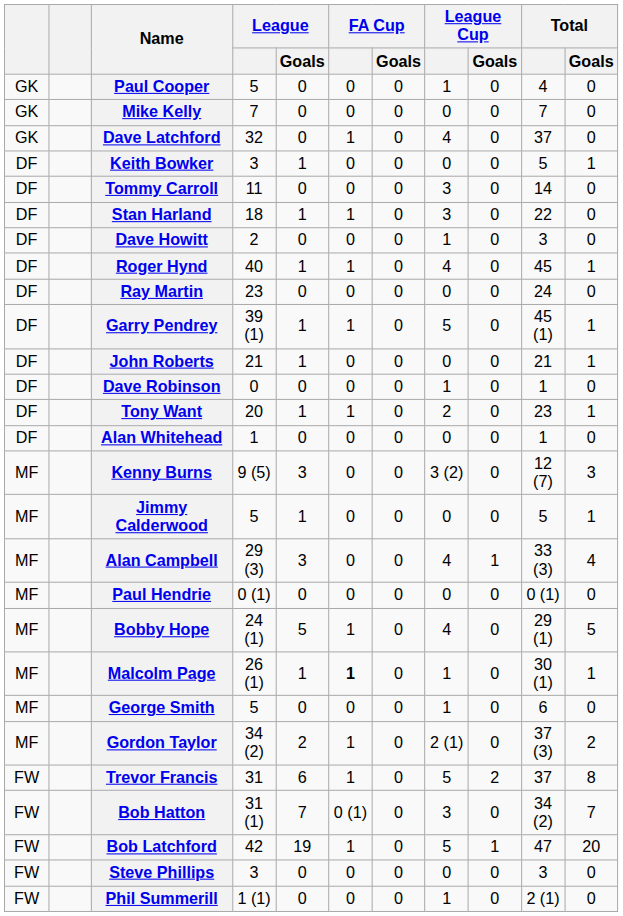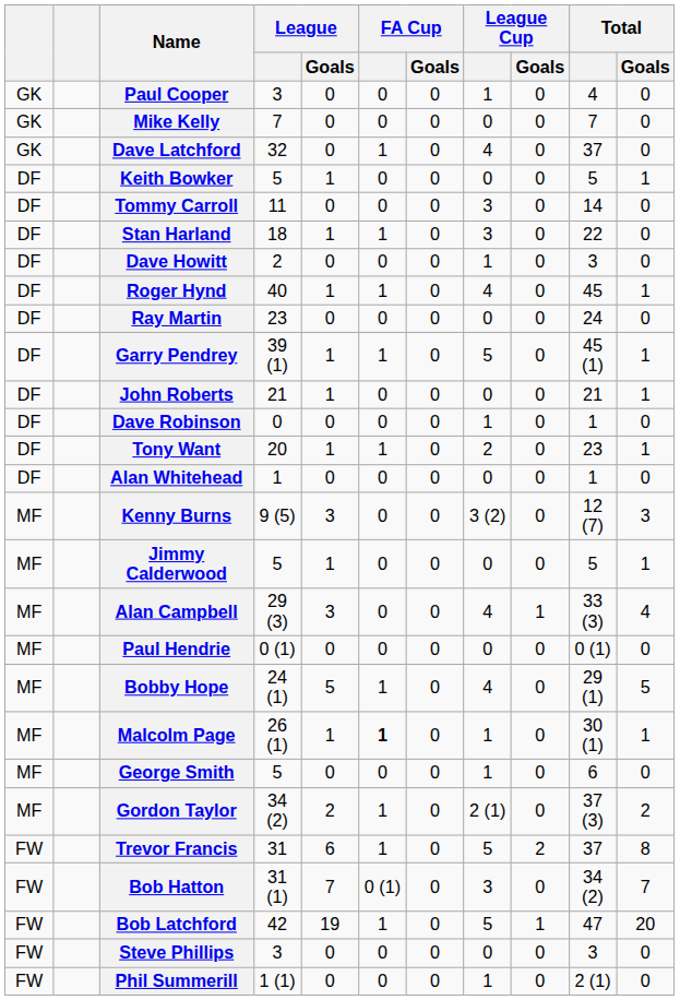 <table class="wikitable plainrowheaders" style="text-align:center;">
 <tr>
 <th rowspan="2" scope="col" width="50"></th>
 <th rowspan="2" scope="col" width="75"></th>
 <th rowspan="2" scope="col" width="180" scope=col>Name</th>
 <th colspan="2"><a href='#'>League</a></th>
 <th colspan="2"><a href='#'>FA Cup</a></th>
 <th colspan="2"><a href='#'>League Cup</a></th>
 <th colspan="2">Total</th>
 </tr>
 <tr>
 <th scope="col" width="55"></th>
 <th scope="col" width="45">Goals</th>
 <th scope="col" width="55"></th>
 <th scope="col" width="45">Goals</th>
 <th scope="col" width="55"></th>
 <th scope="col" width="45">Goals</th>
 <th scope="col" width="55"></th>
 <th scope="col" width="45">Goals</th>
 </tr>
 <tr>
 <td>GK</td>
 <td></td>
 <th scope="row"><a href='#'>Paul Cooper</a></th>
-<td>5</td>
+<td>3</td>
 <td>0</td>
 <td>0</td>
 <td>0</td>
 <td>1</td>
 <td>0</td>
 <td>4</td>
 <td>0</td>
 </tr>
 <tr>
 <td>GK</td>
 <td></td>
 <th scope="row"><a href='#'>Mike Kelly</a></th>
 <td>7</td>
 <td>0</td>
 <td>0</td>
 <td>0</td>
 <td>0</td>
 <td>0</td>
 <td>7</td>
 <td>0</td>
 </tr>
 <tr>
 <td>GK</td>
 <td></td>
 <th scope="row"><a href='#'>Dave Latchford</a></th>
 <td>32</td>
 <td>0</td>
 <td>1</td>
 <td>0</td>
 <td>4</td>
 <td>0</td>
 <td>37</td>
 <td>0</td>
 </tr>
 <tr>
 <td>DF</td>
 <td></td>
 <th scope="row"><a href='#'>Keith Bowker</a></th>
-<td>3</td>
+<td>5</td>
 <td>1</td>
 <td>0</td>
 <td>0</td>
 <td>0</td>
 <td>0</td>
 <td>5</td>
 <td>1</td>
 </tr>
 <tr>
 <td>DF</td>
 <td></td>
 <th scope="row"><a href='#'>Tommy Carroll</a></th>
 <td>11</td>
 <td>0</td>
 <td>0</td>
 <td>0</td>
 <td>3</td>
 <td>0</td>
 <td>14</td>
 <td>0</td>
 </tr>
 <tr>
 <td>DF</td>
 <td></td>
 <th scope="row"><a href='#'>Stan Harland</a></th>
 <td>18</td>
 <td>1</td>
 <td>1</td>
 <td>0</td>
 <td>3</td>
 <td>0</td>
 <td>22</td>
 <td>0</td>
 </tr>
 <tr>
 <td>DF</td>
 <td></td>
 <th scope="row"><a href='#'>Dave Howitt</a></th>
 <td>2</td>
 <td>0</td>
 <td>0</td>
 <td>0</td>
 <td>1</td>
 <td>0</td>
 <td>3</td>
 <td>0</td>
 </tr>
 <tr>
 <td>DF</td>
 <td></td>
 <th scope="row"><a href='#'>Roger Hynd</a></th>
 <td>40</td>
 <td>1</td>
 <td>1</td>
 <td>0</td>
 <td>4</td>
 <td>0</td>
 <td>45</td>
 <td>1</td>
 </tr>
 <tr>
 <td>DF</td>
 <td></td>
 <th scope="row"><a href='#'>Ray Martin</a></th>
 <td>23</td>
 <td>0</td>
 <td>0</td>
 <td>0</td>
 <td>0</td>
 <td>0</td>
 <td>24</td>
 <td>0</td>
 </tr>
 <tr>
 <td>DF</td>
 <td></td>
 <th scope="row"><a href='#'>Garry Pendrey</a></th>
 <td>39 (1)</td>
 <td>1</td>
 <td>1</td>
 <td>0</td>
 <td>5</td>
 <td>0</td>
 <td>45 (1)</td>
 <td>1</td>
 </tr>
 <tr>
 <td>DF</td>
 <td></td>
 <th scope="row"><a href='#'>John Roberts</a></th>
 <td>21</td>
 <td>1</td>
 <td>0</td>
 <td>0</td>
 <td>0</td>
 <td>0</td>
 <td>21</td>
 <td>1</td>
 </tr>
 <tr>
 <td>DF</td>
 <td></td>
 <th scope="row"><a href='#'>Dave Robinson</a></th>
 <td>0</td>
 <td>0</td>
 <td>0</td>
 <td>0</td>
 <td>1</td>
 <td>0</td>
 <td>1</td>
 <td>0</td>
 </tr>
 <tr>
 <td>DF</td>
 <td></td>
 <th scope="row"><a href='#'>Tony Want</a></th>
 <td>20</td>
 <td>1</td>
 <td>1</td>
 <td>0</td>
 <td>2</td>
 <td>0</td>
 <td>23</td>
 <td>1</td>
 </tr>
 <tr>
 <td>DF</td>
 <td></td>
 <th scope="row"><a href='#'>Alan Whitehead</a></th>
 <td>1</td>
 <td>0</td>
 <td>0</td>
 <td>0</td>
 <td>0</td>
 <td>0</td>
 <td>1</td>
 <td>0</td>
 </tr>
 <tr>
 <td>MF</td>
 <td></td>
 <th scope="row"><a href='#'>Kenny Burns</a></th>
 <td>9 (5)</td>
 <td>3</td>
 <td>0</td>
 <td>0</td>
 <td>3 (2)</td>
 <td>0</td>
 <td>12 (7)</td>
 <td>3</td>
 </tr>
 <tr>
 <td>MF</td>
 <td></td>
 <th scope="row"><a href='#'>Jimmy Calderwood</a></th>
 <td>5</td>
 <td>1</td>
 <td>0</td>
 <td>0</td>
 <td>0</td>
 <td>0</td>
 <td>5</td>
 <td>1</td>
 </tr>
 <tr>
 <td>MF</td>
 <td></td>
 <th scope="row"><a href='#'>Alan Campbell</a></th>
 <td>29 (3)</td>
 <td>3</td>
 <td>0</td>
 <td>0</td>
 <td>4</td>
 <td>1</td>
 <td>33 (3)</td>
 <td>4</td>
 </tr>
 <tr>
 <td>MF</td>
 <td></td>
 <th scope="row"><a href='#'>Paul Hendrie</a></th>
 <td>0 (1)</td>
 <td>0</td>
 <td>0</td>
 <td>0</td>
 <td>0</td>
 <td>0</td>
 <td>0 (1)</td>
 <td>0</td>
 </tr>
 <tr>
 <td>MF</td>
 <td></td>
 <th scope="row"><a href='#'>Bobby Hope</a></th>
 <td>24 (1)</td>
 <td>5</td>
 <td>1</td>
 <td>0</td>
 <td>4</td>
 <td>0</td>
 <td>29 (1)</td>
 <td>5</td>
 </tr>
 <tr>
 <td>MF</td>
 <td></td>
 <th scope="row"><a href='#'>Malcolm Page</a></th>
 <td>26 (1)</td>
 <td>1</td>
 <td><strong>1</strong></td>
 <td>0</td>
 <td>1</td>
 <td>0</td>
 <td>30 (1)</td>
 <td>1</td>
 </tr>
 <tr>
 <td>MF</td>
 <td></td>
 <th scope="row"><a href='#'>George Smith</a></th>
 <td>5</td>
 <td>0</td>
 <td>0</td>
 <td>0</td>
 <td>1</td>
 <td>0</td>
 <td>6</td>
 <td>0</td>
 </tr>
 <tr>
 <td>MF</td>
 <td></td>
 <th scope="row"><a href='#'>Gordon Taylor</a></th>
 <td>34 (2)</td>
 <td>2</td>
 <td>1</td>
 <td>0</td>
 <td>2 (1)</td>
 <td>0</td>
 <td>37 (3)</td>
 <td>2</td>
 </tr>
 <tr>
 <td>FW</td>
 <td></td>
 <th scope="row"><a href='#'>Trevor Francis</a></th>
 <td>31</td>
 <td>6</td>
 <td>1</td>
 <td>0</td>
 <td>5</td>
 <td>2</td>
 <td>37</td>
 <td>8</td>
 </tr>
 <tr>
 <td>FW</td>
 <td></td>
 <th scope="row"><a href='#'>Bob Hatton</a></th>
 <td>31 (1)</td>
 <td>7</td>
 <td>0 (1)</td>
 <td>0</td>
 <td>3</td>
 <td>0</td>
 <td>34 (2)</td>
 <td>7</td>
 </tr>
 <tr>
 <td>FW</td>
 <td></td>
 <th scope="row"><a href='#'>Bob Latchford</a></th>
 <td>42</td>
 <td>19</td>
 <td>1</td>
 <td>0</td>
 <td>5</td>
 <td>1</td>
 <td>47</td>
 <td>20</td>
 </tr>
 <tr>
 <td>FW</td>
 <td></td>
 <th scope="row"><a href='#'>Steve Phillips</a></th>
 <td>3</td>
 <td>0</td>
 <td>0</td>
 <td>0</td>
 <td>0</td>
 <td>0</td>
 <td>3</td>
 <td>0</td>
 </tr>
 <tr>
 <td>FW</td>
 <td></td>
 <th scope="row"><a href='#'>Phil Summerill</a></th>
 <td>1 (1)</td>
 <td>0</td>
 <td>0</td>
 <td>0</td>
 <td>1</td>
 <td>0</td>
 <td>2 (1)</td>
 <td>0</td>
 </tr>
 </table>
